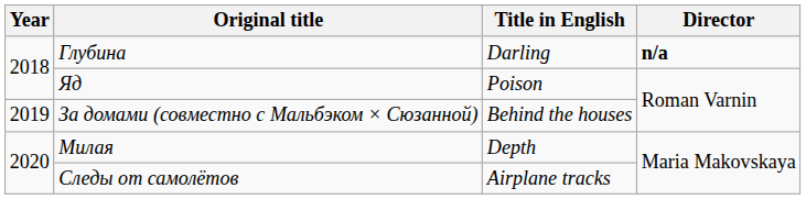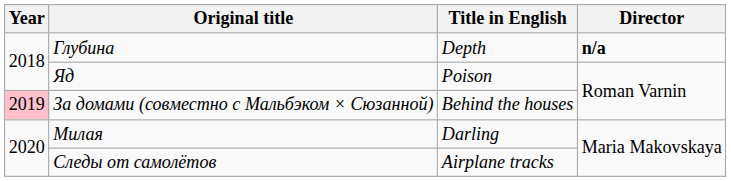 <table class="wikitable">
 <tr>
 <th>Year</th>
 <th>Original title</th>
 <th>Title in English</th>
 <th>Director</th>
 </tr>
 <tr>
 <td rowspan="2">2018</td>
 <td><em>Глубина</em></td>
-<td><em>Darling</em></td>
+<td><em>Depth</em></td>
 <td><strong>n/a</strong></td>
 </tr>
 <tr>
 <td><em>Яд</em></td>
 <td><em>Poison</em></td>
 <td rowspan="2">Roman Varnin</td>
 </tr>
 <tr>
-<td>2019</td>
+<td style="background: pink;">2019</td>
 <td><em>За домами (совместно с Мальбэком × Сюзанной)</em></td>
 <td><em>Behind the houses</em></td>
 </tr>
 <tr>
 <td rowspan="2">2020</td>
 <td><em>Милая</em></td>
-<td><em>Depth</em></td>
+<td><em>Darling</em></td>
 <td rowspan="2">Maria Makovskaya</td>
 </tr>
 <tr>
 <td><em>Следы от самолётов</em></td>
 <td><em>Airplane tracks</em></td>
 </tr>
 </table>
